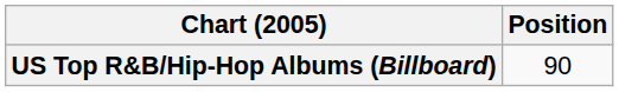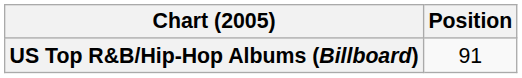 <table class="wikitable plainrowheaders" style="text-align:center">
 <tr>
 <th scope="col">Chart (2005)</th>
 <th scope="col">Position</th>
 </tr>
 <tr>
 <th scope="row">US Top R&B/Hip-Hop Albums (<em>Billboard</em>)</th>
-<td align="center">90</td>
+<td align="center">91</td>
 </tr>
 </table>
